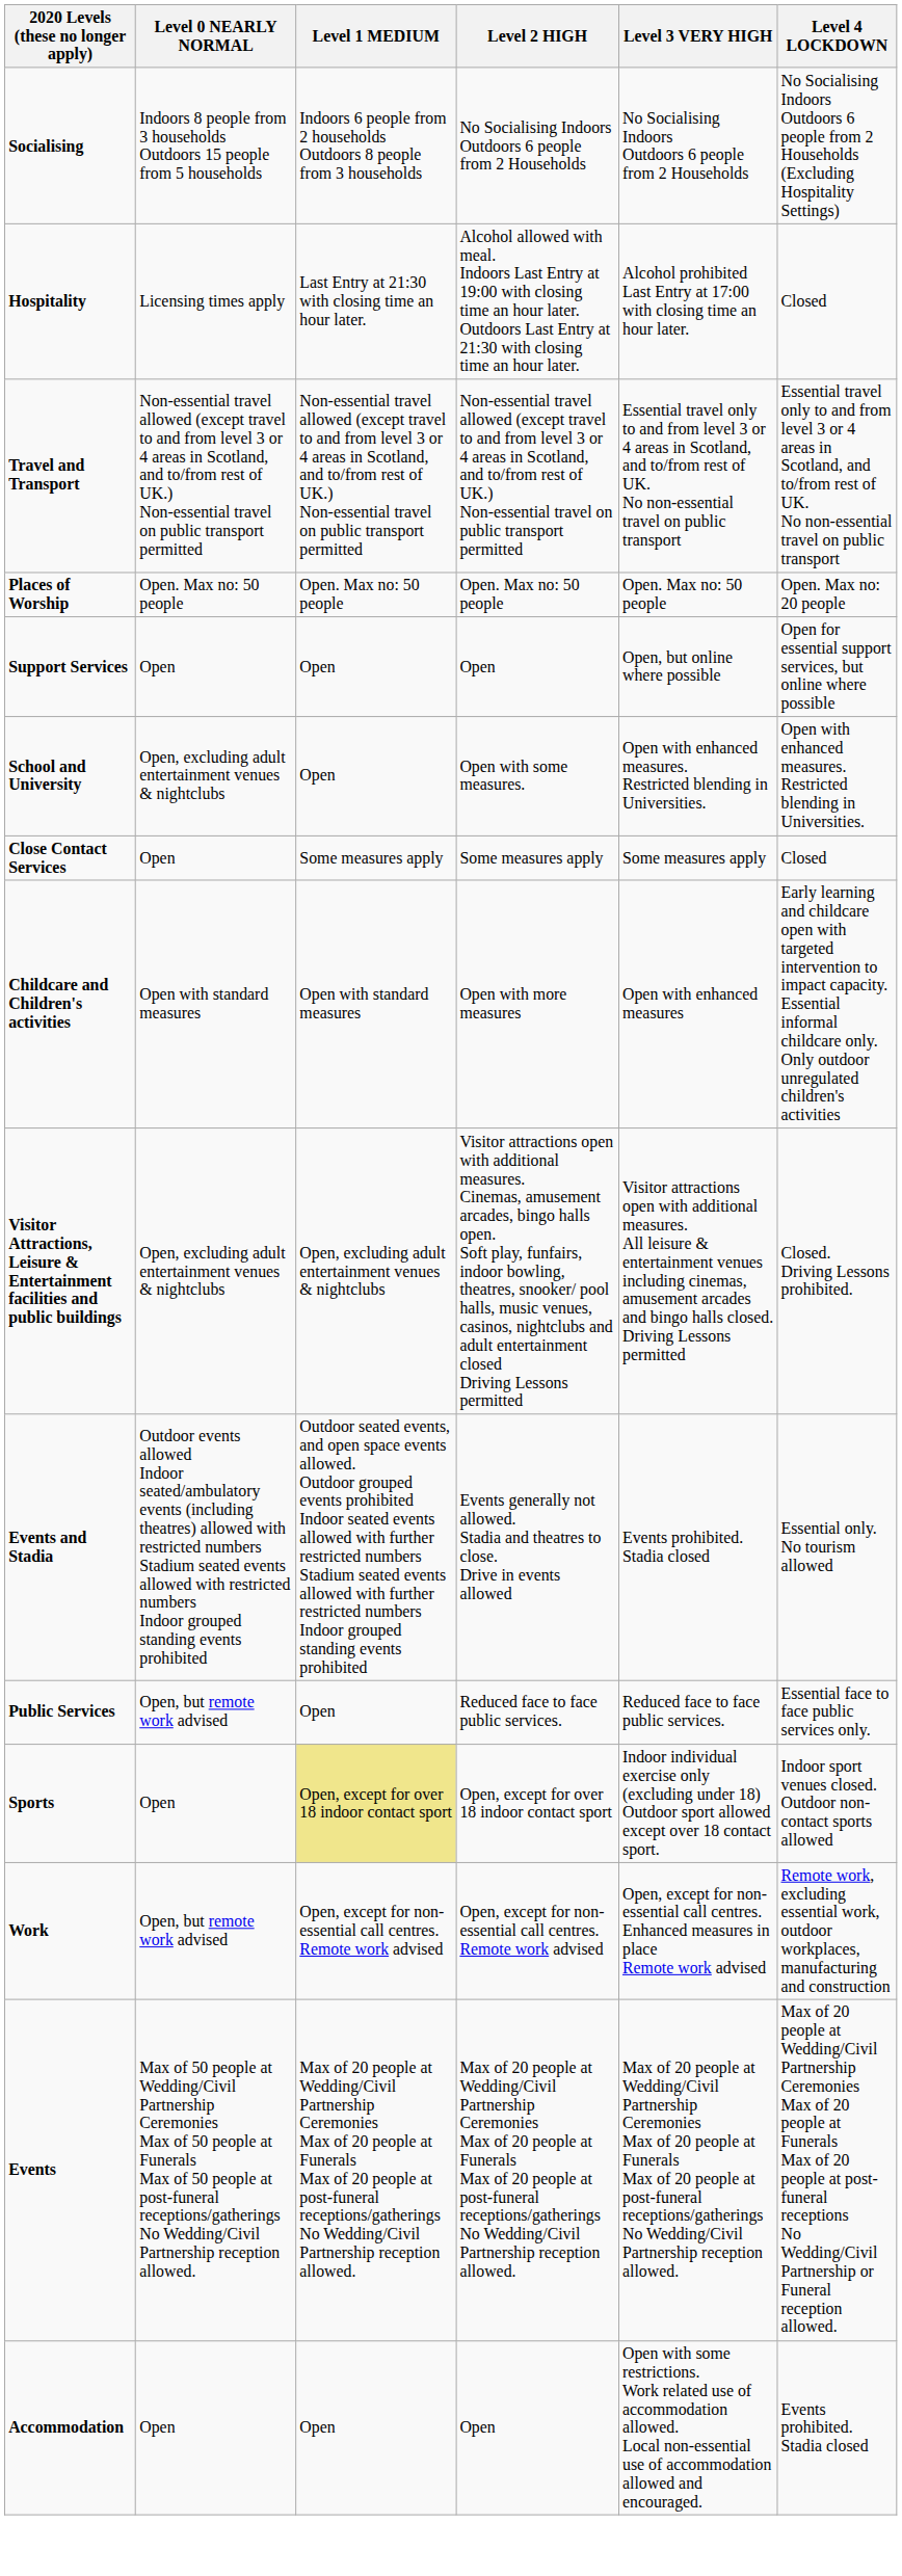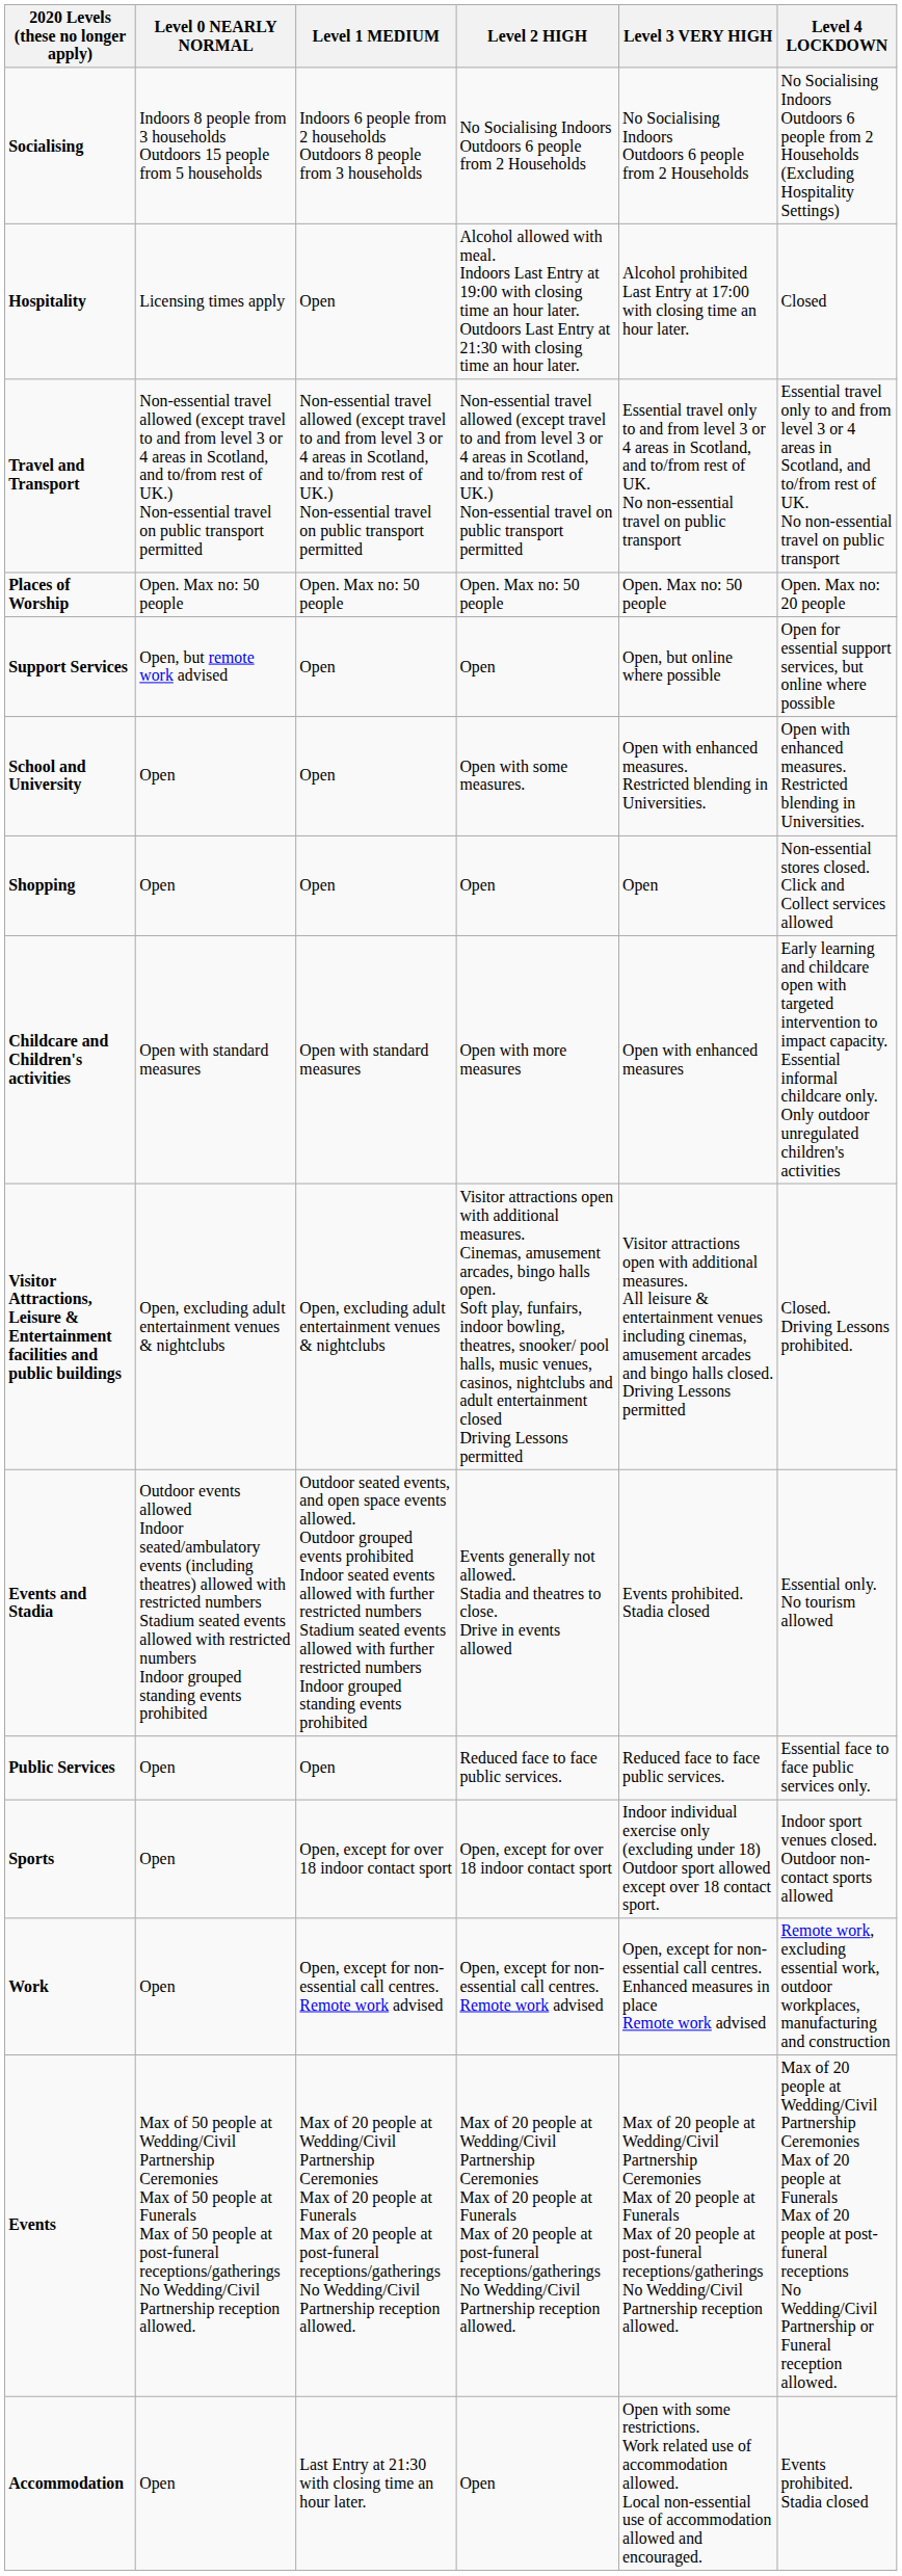 <table class="wikitable">
 <tr>
 <th>2020 Levels (these no longer apply)</th>
 <th>Level 0 NEARLY NORMAL</th>
 <th>Level 1 MEDIUM</th>
 <th>Level 2 HIGH</th>
 <th>Level 3 VERY HIGH</th>
 <th>Level 4 LOCKDOWN</th>
 </tr>
 <tr>
 <td><strong>Socialising</strong></td>
 <td>Indoors 8 people from 3 households<br>Outdoors 15 people from 5 households</td>
 <td>Indoors 6 people from 2 households<br>Outdoors 8 people from 3 households</td>
 <td>No Socialising Indoors<br>Outdoors 6 people from 2 Households</td>
 <td>No Socialising Indoors<br>Outdoors 6 people from 2 Households</td>
 <td>No Socialising Indoors<br>Outdoors 6 people from 2 Households (Excluding Hospitality Settings)</td>
 </tr>
 <tr>
 <td><strong>Hospitality</strong></td>
 <td>Licensing times apply</td>
-<td>Last Entry at 21:30 with closing time an hour later.</td>
+<td>Open</td>
 <td>Alcohol allowed with meal.<br>Indoors Last Entry at 19:00 with closing time an hour later.<br>Outdoors Last Entry at 21:30 with closing time an hour later.</td>
 <td>Alcohol prohibited<br>Last Entry at 17:00 with closing time an hour later.</td>
 <td>Closed</td>
 </tr>
 <tr>
 <td><strong>Travel and Transport</strong></td>
 <td>Non-essential travel allowed (except travel to and from level 3 or 4 areas in Scotland, and to/from rest of UK.)<br>Non-essential travel on public transport permitted</td>
 <td>Non-essential travel allowed (except travel to and from level 3 or 4 areas in Scotland, and to/from rest of UK.)<br>Non-essential travel on public transport permitted</td>
 <td>Non-essential travel allowed (except travel to and from level 3 or 4 areas in Scotland, and to/from rest of UK.)<br>Non-essential travel on public transport permitted</td>
 <td>Essential travel only to and from level 3 or 4 areas in Scotland, and to/from rest of UK.<br>No non-essential travel on public transport</td>
 <td>Essential travel only to and from level 3 or 4 areas in Scotland, and to/from rest of UK.<br>No non-essential travel on public transport</td>
 </tr>
 <tr>
 <td><strong>Places of Worship</strong></td>
 <td>Open. Max no: 50 people</td>
 <td>Open. Max no: 50 people</td>
 <td>Open. Max no: 50 people</td>
 <td>Open. Max no: 50 people</td>
 <td>Open. Max no: 20 people</td>
 </tr>
 <tr>
 <td><strong>Support Services</strong></td>
-<td>Open</td>
+<td>Open, but <a href='#'>remote work</a> advised</td>
 <td>Open</td>
 <td>Open</td>
 <td>Open, but online where possible</td>
 <td>Open for essential support services, but online where possible</td>
 </tr>
 <tr>
 <td><strong>School and University</strong></td>
-<td>Open, excluding adult entertainment venues & nightclubs</td>
+<td>Open</td>
 <td>Open</td>
 <td>Open with some measures.</td>
 <td>Open with enhanced measures.<br>Restricted blending in Universities.</td>
 <td>Open with enhanced measures.<br>Restricted blending in Universities.</td>
 </tr>
 <tr>
-<td><strong>Close Contact Services</strong></td>
+<td><strong>Shopping</strong></td>
 <td>Open</td>
-<td>Some measures apply</td>
-<td>Some measures apply</td>
-<td>Some measures apply</td>
-<td>Closed</td>
+<td>Open</td>
+<td>Open</td>
+<td>Open</td>
+<td>Non-essential stores closed.<br>Click and Collect services allowed</td>
 </tr>
 <tr>
 <td><strong>Childcare and Children's activities</strong></td>
 <td>Open with standard measures</td>
 <td>Open with standard measures</td>
 <td>Open with more measures</td>
 <td>Open with enhanced measures</td>
 <td>Early learning and childcare open with targeted intervention to impact capacity.<br>Essential informal childcare only.<br>Only outdoor unregulated children's activities</td>
 </tr>
 <tr>
 <td><strong>Visitor Attractions, Leisure & Entertainment facilities and public buildings</strong></td>
 <td>Open, excluding adult entertainment venues & nightclubs</td>
 <td>Open, excluding adult entertainment venues & nightclubs</td>
 <td>Visitor attractions open with additional measures.<br>Cinemas, amusement arcades, bingo halls open.<br>Soft play, funfairs, indoor bowling, theatres, snooker/ pool halls, music venues, casinos, nightclubs and adult entertainment closed<br>Driving Lessons permitted</td>
 <td>Visitor attractions open with additional measures.<br>All leisure & entertainment venues including cinemas, amusement arcades and bingo halls closed.<br>Driving Lessons permitted</td>
 <td>Closed.<br>Driving Lessons prohibited.</td>
 </tr>
 <tr>
 <td><strong>Events and Stadia</strong></td>
 <td>Outdoor events allowed<br>Indoor seated/ambulatory events (including theatres) allowed with restricted numbers<br>Stadium seated events allowed with restricted numbers<br>Indoor grouped standing events prohibited</td>
 <td>Outdoor seated events, and open space events allowed.<br>Outdoor grouped events prohibited<br>Indoor seated events allowed with further restricted numbers<br>Stadium seated events allowed with further restricted numbers<br>Indoor grouped standing events prohibited</td>
 <td>Events generally not allowed.<br>Stadia and theatres to close.<br>Drive in events allowed</td>
 <td>Events prohibited.<br>Stadia closed</td>
 <td>Essential only. No tourism allowed</td>
 </tr>
 <tr>
 <td><strong>Public Services</strong></td>
-<td>Open, but <a href='#'>remote work</a> advised</td>
+<td>Open</td>
 <td>Open</td>
 <td>Reduced face to face public services.</td>
 <td>Reduced face to face public services.</td>
 <td>Essential face to face public services only.</td>
 </tr>
 <tr>
 <td><strong>Sports</strong></td>
 <td>Open</td>
-<td style="background: khaki;">Open, except for over 18 indoor contact sport</td>
+<td>Open, except for over 18 indoor contact sport</td>
 <td>Open, except for over 18 indoor contact sport</td>
 <td>Indoor individual exercise only (excluding under 18)<br>Outdoor sport allowed except over 18 contact sport.</td>
 <td>Indoor sport venues closed.<br>Outdoor non-contact sports allowed</td>
 </tr>
 <tr>
 <td><strong>Work</strong></td>
-<td>Open, but <a href='#'>remote work</a> advised</td>
+<td>Open</td>
 <td>Open, except for non-essential call centres.<br><a href='#'>Remote work</a> advised</td>
 <td>Open, except for non-essential call centres.<br><a href='#'>Remote work</a> advised</td>
 <td>Open, except for non-essential call centres.<br>Enhanced measures in place<br><a href='#'>Remote work</a> advised</td>
 <td><a href='#'>Remote work</a>, excluding essential work, outdoor workplaces, manufacturing and construction</td>
 </tr>
 <tr>
 <td><strong>Events</strong></td>
 <td>Max of 50 people at Wedding/Civil Partnership Ceremonies<br>Max of 50 people at Funerals<br>Max of 50 people at post-funeral receptions/gatherings<br>No Wedding/Civil Partnership  reception allowed.</td>
 <td>Max of 20 people at Wedding/Civil Partnership Ceremonies<br>Max of 20 people at Funerals<br>Max of 20 people at post-funeral receptions/gatherings<br>No Wedding/Civil Partnership  reception allowed.</td>
 <td>Max of 20 people at Wedding/Civil Partnership Ceremonies<br>Max of 20 people at Funerals<br>Max of 20 people at post-funeral receptions/gatherings<br>No Wedding/Civil Partnership  reception allowed.</td>
 <td>Max of 20 people at Wedding/Civil Partnership Ceremonies<br>Max of 20 people at Funerals<br>Max of 20 people at post-funeral receptions/gatherings<br>No Wedding/Civil Partnership  reception allowed.</td>
 <td>Max of 20 people at Wedding/Civil Partnership Ceremonies<br>Max of 20 people at Funerals<br>Max of 20 people at post-funeral receptions<br>No Wedding/Civil Partnership or Funeral  reception allowed.</td>
 </tr>
 <tr>
 <td><strong>Accommodation</strong></td>
 <td>Open</td>
-<td>Open</td>
+<td>Last Entry at 21:30 with closing time an hour later.</td>
 <td>Open</td>
 <td>Open with some restrictions.<br>Work related use of accommodation allowed.<br>Local non-essential use of accommodation allowed and encouraged.</td>
 <td>Events prohibited.<br>Stadia closed</td>
 </tr>
 </table>
